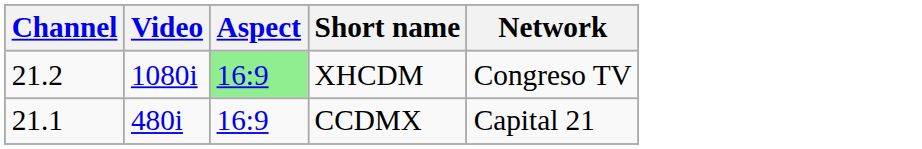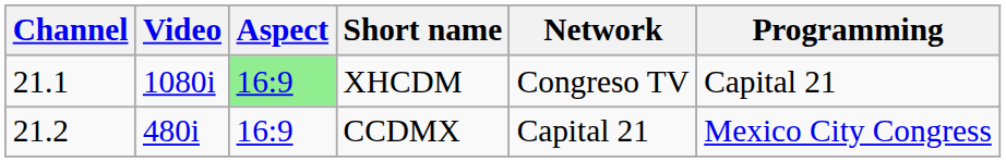 <table class="wikitable sortable">
 <tr>
 <th><a href='#'>Channel</a></th>
 <th><a href='#'>Video</a></th>
 <th><a href='#'>Aspect</a></th>
 <th>Short name</th>
 <th>Network</th>
+<th>Programming</th>
 </tr>
 <tr>
-<td>21.2</td>
+<td>21.1</td>
 <td rowspan=1><a href='#'>1080i</a></td>
 <td rowspan=1 style="background: lightgreen;"><a href='#'>16:9</a></td>
 <td>XHCDM</td>
 <td>Congreso TV</td>
+<td rowspan=1>Capital 21</td>
 </tr>
 <tr>
-<td>21.1</td>
+<td>21.2</td>
 <td rowspan=1><a href='#'>480i</a></td>
 <td rowspan=1><a href='#'>16:9</a></td>
 <td>CCDMX</td>
 <td>Capital 21</td>
+<td rowspan=1><a href='#'>Mexico City Congress</a></td>
 </tr>
 </table>
